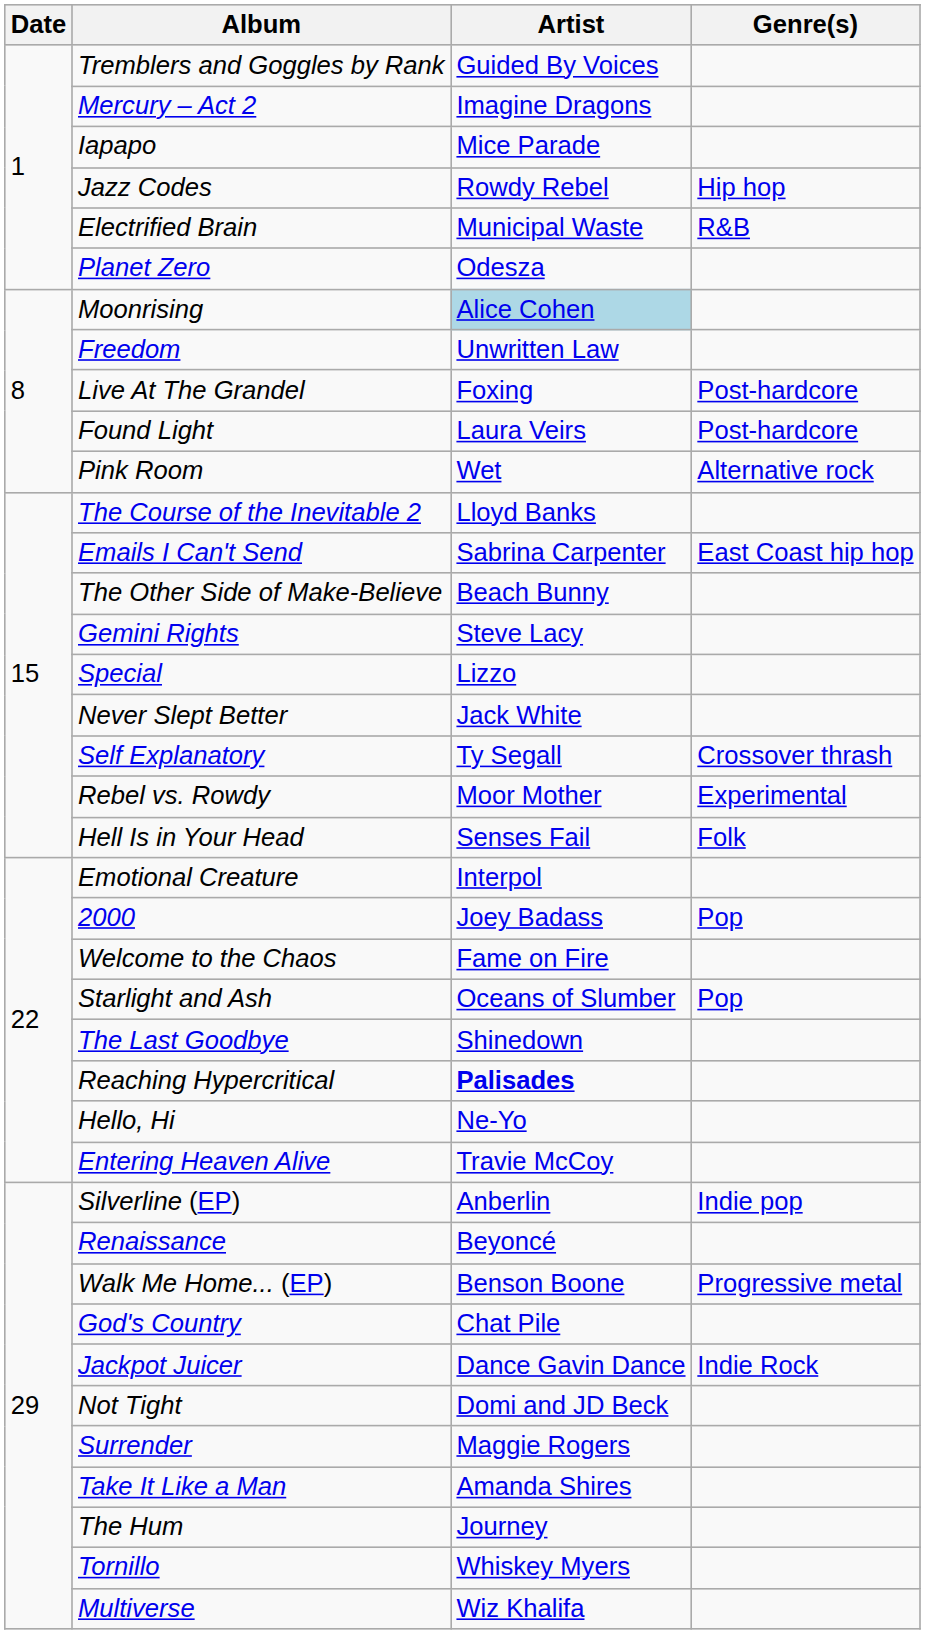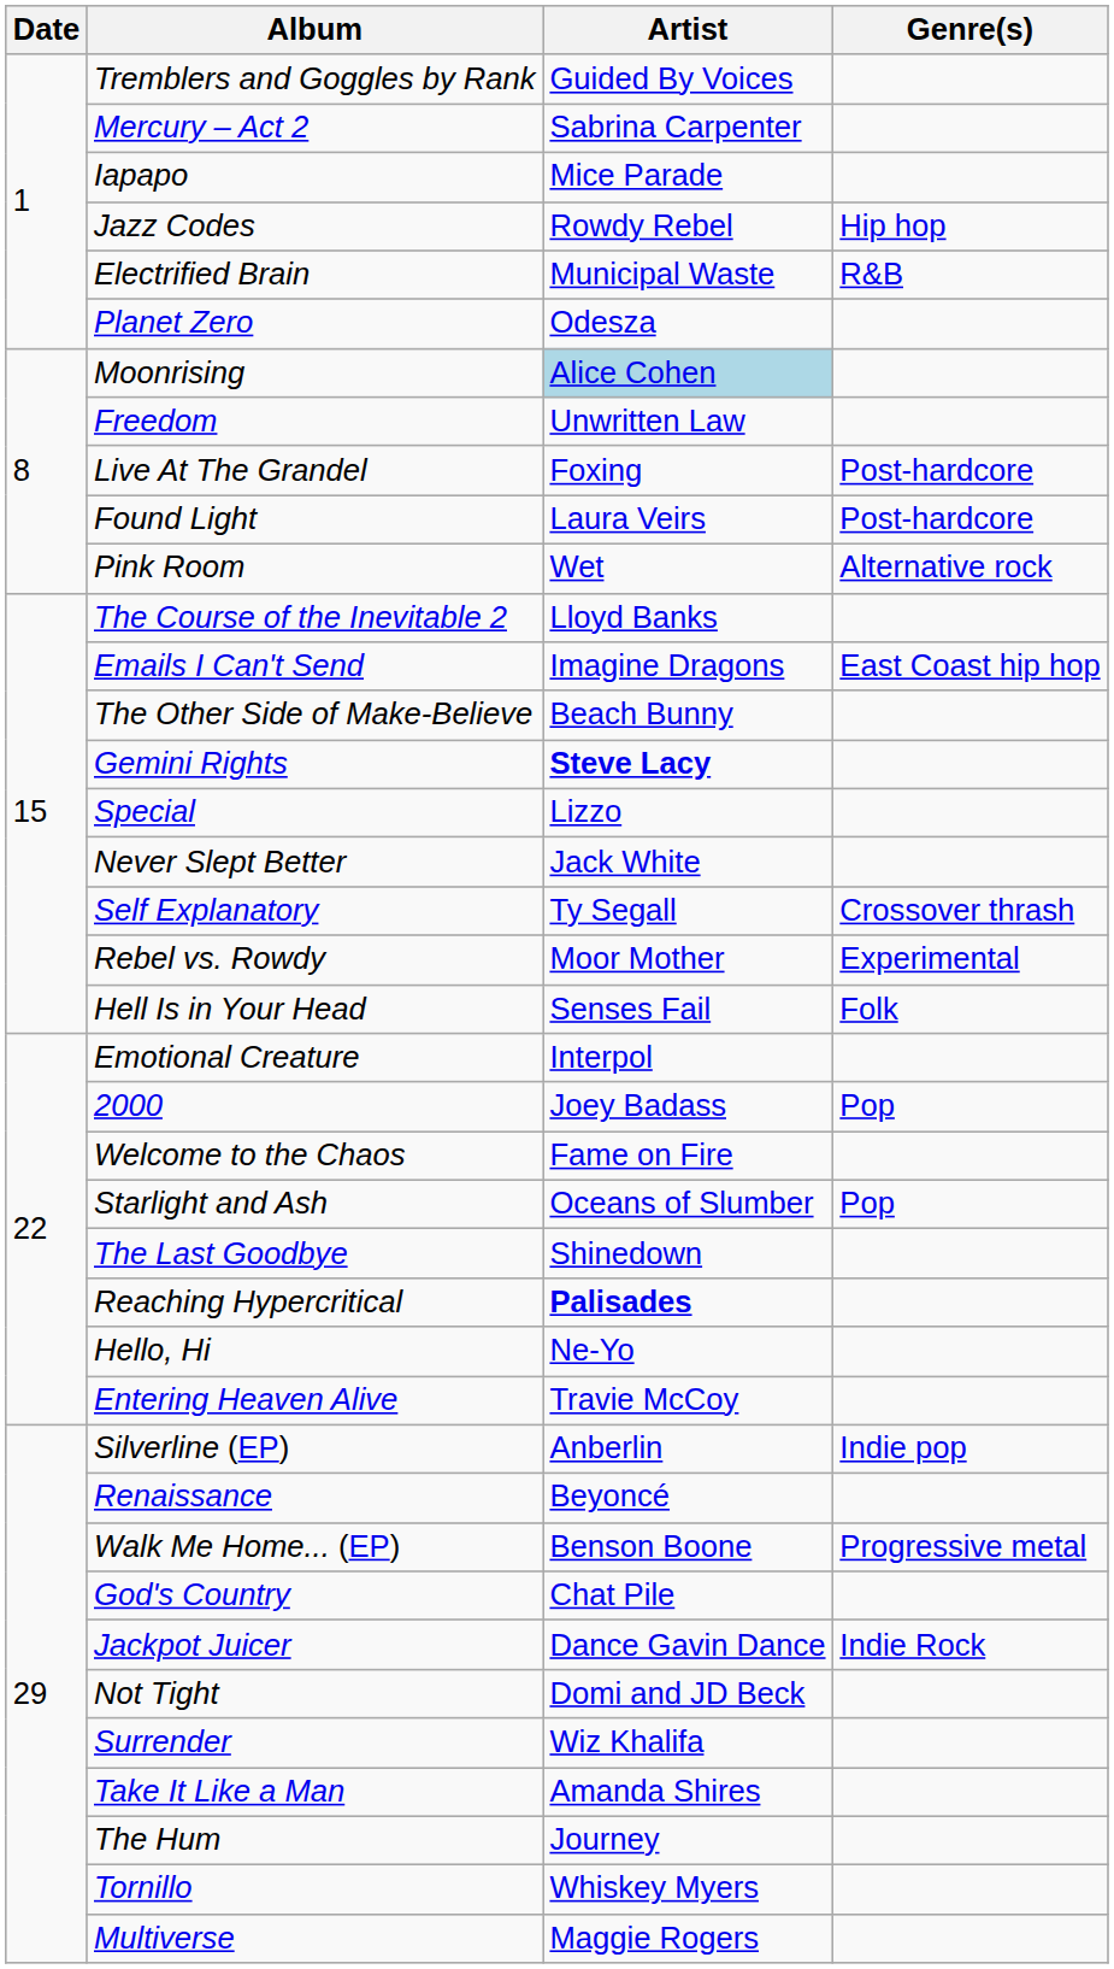 <table class="wikitable">
 <tr>
 <th>Date</th>
 <th>Album</th>
 <th>Artist</th>
 <th>Genre(s)</th>
 </tr>
 <tr>
 <td rowspan="6">1</td>
 <td><em>Tremblers and Goggles by Rank</em></td>
 <td><a href='#'>Guided By Voices</a></td>
 <td></td>
 </tr>
 <tr>
 <td><em><a href='#'>Mercury – Act 2</a></em></td>
-<td><a href='#'>Imagine Dragons</a></td>
+<td><a href='#'>Sabrina Carpenter</a></td>
 <td></td>
 </tr>
 <tr>
 <td><em>Iapapo</em></td>
 <td><a href='#'>Mice Parade</a></td>
 <td></td>
 </tr>
 <tr>
 <td><em>Jazz Codes</em></td>
 <td><a href='#'>Rowdy Rebel</a></td>
 <td><a href='#'>Hip hop</a></td>
 </tr>
 <tr>
 <td><em>Electrified Brain</em></td>
 <td><a href='#'>Municipal Waste</a></td>
 <td><a href='#'>R&B</a></td>
 </tr>
 <tr>
 <td><em><a href='#'>Planet Zero</a></em></td>
 <td><a href='#'>Odesza</a></td>
 <td></td>
 </tr>
 <tr>
 <td rowspan="5">8</td>
 <td><em>Moonrising</em></td>
 <td style="background: lightblue;"><a href='#'>Alice Cohen</a></td>
 <td></td>
 </tr>
 <tr>
 <td><em><a href='#'>Freedom</a></em></td>
 <td><a href='#'>Unwritten Law</a></td>
 <td></td>
 </tr>
 <tr>
 <td><em>Live At The Grandel</em></td>
 <td><a href='#'>Foxing</a></td>
 <td><a href='#'>Post-hardcore</a></td>
 </tr>
 <tr>
 <td><em>Found Light</em></td>
 <td><a href='#'>Laura Veirs</a></td>
 <td><a href='#'>Post-hardcore</a></td>
 </tr>
 <tr>
 <td><em>Pink Room</em></td>
 <td><a href='#'>Wet</a></td>
 <td><a href='#'>Alternative rock</a></td>
 </tr>
 <tr>
 <td rowspan="9">15</td>
 <td><em><a href='#'>The Course of the Inevitable 2</a></em></td>
 <td><a href='#'>Lloyd Banks</a></td>
 <td></td>
 </tr>
 <tr>
 <td><em><a href='#'>Emails I Can't Send</a></em></td>
-<td><a href='#'>Sabrina Carpenter</a></td>
+<td><a href='#'>Imagine Dragons</a></td>
 <td><a href='#'>East Coast hip hop</a></td>
 </tr>
 <tr>
 <td><em>The Other Side of Make-Believe</em></td>
 <td><a href='#'>Beach Bunny</a></td>
 <td></td>
 </tr>
 <tr>
 <td><em><a href='#'>Gemini Rights</a></em></td>
-<td><a href='#'>Steve Lacy</a></td>
+<td><strong><a href='#'>Steve Lacy</a></strong></td>
 <td></td>
 </tr>
 <tr>
 <td><em><a href='#'>Special</a></em></td>
 <td><a href='#'>Lizzo</a></td>
 <td></td>
 </tr>
 <tr>
 <td><em>Never Slept Better</em></td>
 <td><a href='#'>Jack White</a></td>
 <td></td>
 </tr>
 <tr>
 <td><em><a href='#'>Self Explanatory</a></em></td>
 <td><a href='#'>Ty Segall</a></td>
 <td><a href='#'>Crossover thrash</a></td>
 </tr>
 <tr>
 <td><em>Rebel vs. Rowdy</em></td>
 <td><a href='#'>Moor Mother</a></td>
 <td><a href='#'>Experimental</a></td>
 </tr>
 <tr>
 <td><em>Hell Is in Your Head</em></td>
 <td><a href='#'>Senses Fail</a></td>
 <td><a href='#'>Folk</a></td>
 </tr>
 <tr>
 <td rowspan="8">22</td>
 <td><em>Emotional Creature</em></td>
 <td><a href='#'>Interpol</a></td>
 <td></td>
 </tr>
 <tr>
 <td><em><a href='#'>2000</a></em></td>
 <td><a href='#'>Joey Badass</a></td>
 <td><a href='#'>Pop</a></td>
 </tr>
 <tr>
 <td><em>Welcome to the Chaos</em></td>
 <td><a href='#'>Fame on Fire</a></td>
 <td></td>
 </tr>
 <tr>
 <td><em>Starlight and Ash</em></td>
 <td><a href='#'>Oceans of Slumber</a></td>
 <td><a href='#'>Pop</a></td>
 </tr>
 <tr>
 <td><em><a href='#'>The Last Goodbye</a></em></td>
 <td><a href='#'>Shinedown</a></td>
 <td></td>
 </tr>
 <tr>
 <td><em>Reaching Hypercritical</em></td>
 <td><strong><a href='#'>Palisades</a></strong></td>
 <td></td>
 </tr>
 <tr>
 <td><em>Hello, Hi</em></td>
 <td><a href='#'>Ne-Yo</a></td>
 <td></td>
 </tr>
 <tr>
 <td><em><a href='#'>Entering Heaven Alive</a></em></td>
 <td><a href='#'>Travie McCoy</a></td>
 <td></td>
 </tr>
 <tr>
 <td rowspan="11">29</td>
 <td><em>Silverline</em> (<a href='#'>EP</a>)</td>
 <td><a href='#'>Anberlin</a></td>
 <td><a href='#'>Indie pop</a></td>
 </tr>
 <tr>
 <td><em><a href='#'>Renaissance</a></em></td>
 <td><a href='#'>Beyoncé</a></td>
 <td></td>
 </tr>
 <tr>
 <td><em>Walk Me Home...</em> (<a href='#'>EP</a>)</td>
 <td><a href='#'>Benson Boone</a></td>
 <td><a href='#'>Progressive metal</a></td>
 </tr>
 <tr>
 <td><em><a href='#'>God's Country</a></em></td>
 <td><a href='#'>Chat Pile</a></td>
 <td></td>
 </tr>
 <tr>
 <td><em><a href='#'>Jackpot Juicer</a></em></td>
 <td><a href='#'>Dance Gavin Dance</a></td>
 <td><a href='#'>Indie Rock</a></td>
 </tr>
 <tr>
 <td><em>Not Tight</em></td>
 <td><a href='#'>Domi and JD Beck</a></td>
 <td></td>
 </tr>
 <tr>
 <td><em><a href='#'>Surrender</a></em></td>
-<td><a href='#'>Maggie Rogers</a></td>
+<td><a href='#'>Wiz Khalifa</a></td>
 <td></td>
 </tr>
 <tr>
 <td><em><a href='#'>Take It Like a Man</a></em></td>
 <td><a href='#'>Amanda Shires</a></td>
 <td></td>
 </tr>
 <tr>
 <td><em>The Hum</em></td>
 <td><a href='#'>Journey</a></td>
 <td></td>
 </tr>
 <tr>
 <td><em><a href='#'>Tornillo</a></em></td>
 <td><a href='#'>Whiskey Myers</a></td>
 <td></td>
 </tr>
 <tr>
 <td><em><a href='#'>Multiverse</a></em></td>
-<td><a href='#'>Wiz Khalifa</a></td>
+<td><a href='#'>Maggie Rogers</a></td>
 <td></td>
 </tr>
 </table>
